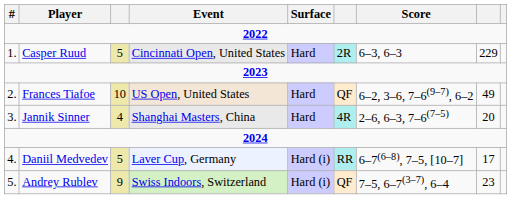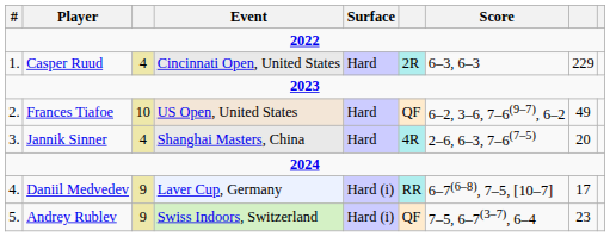 <table class="wikitable sortable">
 <tr>
 <th class=unsortable>#</th>
 <th>Player</th>
 <th></th>
 <th>Event</th>
 <th>Surface</th>
 <th class=unsortable></th>
 <th class=unsortable>Score</th>
 <th></th>
 <th class=unsortable></th>
 </tr>
 <tr>
 <td colspan=9 style=text-align:center><strong><a href='#'>2022</a></strong></td>
 </tr>
 <tr>
 <td>1.</td>
 <td> <a href='#'>Casper Ruud</a></td>
-<td align=center bgcolor=eee8aa>5</td>
+<td align=center bgcolor=eee8aa>4</td>
 <td bgcolor=e9e9e9><a href='#'>Cincinnati Open</a>, United States</td>
 <td bgcolor=ccccff>Hard</td>
 <td bgcolor=afeeee>2R</td>
 <td>6–3, 6–3</td>
 <td align=center>229</td>
 <td></td>
 </tr>
 <tr>
 <td colspan=9 style=text-align:center><strong><a href='#'>2023</a></strong></td>
 </tr>
 <tr>
 <td>2.</td>
 <td> <a href='#'>Frances Tiafoe</a></td>
 <td align=center bgcolor=eee8aa>10</td>
 <td bgcolor=f3e6d7><a href='#'>US Open</a>, United States</td>
 <td bgcolor=ccccff>Hard</td>
 <td bgcolor=ffebcd>QF</td>
 <td>6–2, 3–6, 7–6<sup>(9–7)</sup>, 6–2</td>
 <td align=center>49</td>
 <td></td>
 </tr>
 <tr>
 <td>3.</td>
 <td> <a href='#'>Jannik Sinner</a></td>
 <td align=center bgcolor=eee8aa>4</td>
 <td bgcolor=e9e9e9><a href='#'>Shanghai Masters</a>, China</td>
 <td bgcolor=ccccff>Hard</td>
 <td bgcolor=afeeee>4R</td>
 <td>2–6, 6–3, 7–6<sup>(7–5)</sup></td>
 <td align=center>20</td>
 <td></td>
 </tr>
 <tr>
 <td colspan=9 style=text-align:center><strong><a href='#'>2024</a></strong></td>
 </tr>
 <tr>
 <td>4.</td>
 <td> <a href='#'>Daniil Medvedev</a></td>
-<td align=center bgcolor=eee8aa>5</td>
+<td align=center bgcolor=eee8aa>9</td>
 <td bgcolor=ecf2ff><a href='#'>Laver Cup</a>, Germany</td>
 <td bgcolor=ccccff>Hard (i)</td>
 <td bgcolor=afeeee>RR</td>
 <td>6–7<sup>(6–8)</sup>, 7–5, [10–7]</td>
 <td align=center>17</td>
 <td></td>
 </tr>
 <tr>
 <td>5.</td>
 <td> <a href='#'>Andrey Rublev</a></td>
 <td align=center bgcolor=eee8aa>9</td>
 <td bgcolor=d4f1c5><a href='#'>Swiss Indoors</a>, Switzerland</td>
 <td bgcolor=ccccff>Hard (i)</td>
 <td bgcolor=ffebcd>QF</td>
 <td>7–5, 6–7<sup>(3–7)</sup>, 6–4</td>
 <td align=center>23</td>
 <td></td>
 </tr>
 </table>
